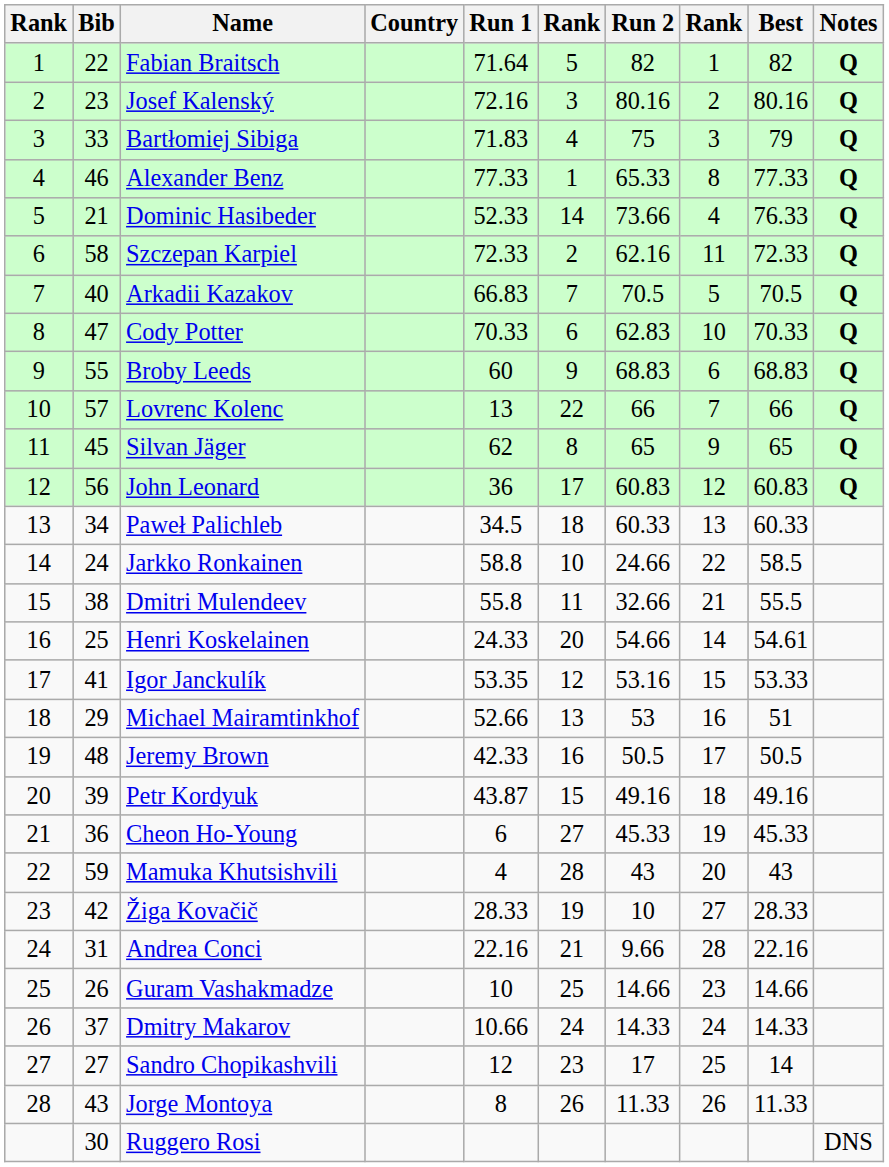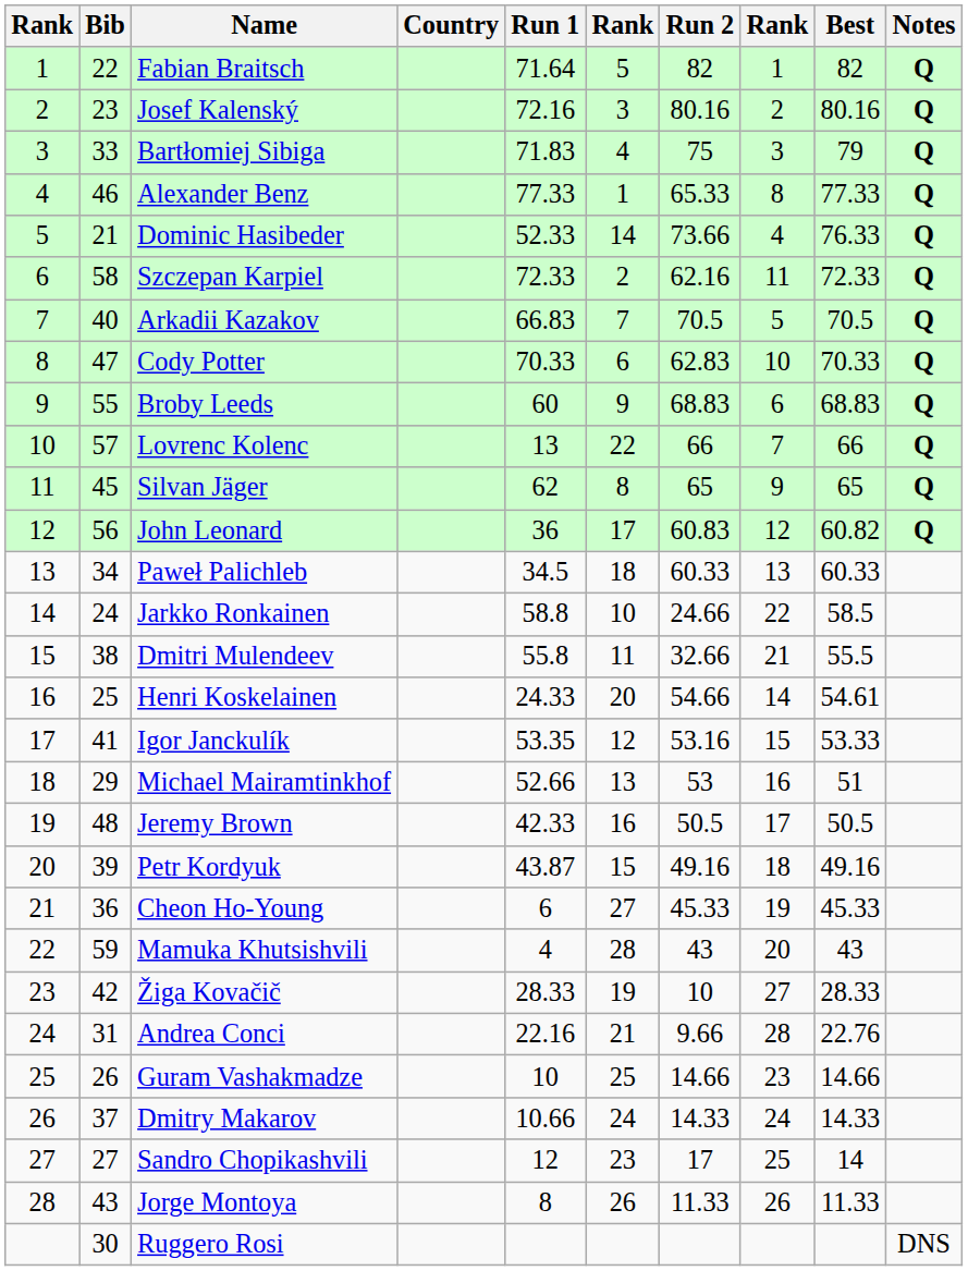 <table class="wikitable sortable" style="text-align:center">
 <tr>
 <th>Rank</th>
 <th>Bib</th>
 <th>Name</th>
 <th>Country</th>
 <th>Run 1</th>
 <th>Rank</th>
 <th>Run 2</th>
 <th>Rank</th>
 <th>Best</th>
 <th>Notes</th>
 </tr>
 <tr bgcolor=ccffcc>
 <td>1</td>
 <td>22</td>
 <td align=left><a href='#'>Fabian Braitsch</a></td>
 <td align=left></td>
 <td>71.64</td>
 <td>5</td>
 <td>82</td>
 <td>1</td>
 <td>82</td>
 <td><strong>Q</strong></td>
 </tr>
 <tr bgcolor=ccffcc>
 <td>2</td>
 <td>23</td>
 <td align=left><a href='#'>Josef Kalenský</a></td>
 <td align=left></td>
 <td>72.16</td>
 <td>3</td>
 <td>80.16</td>
 <td>2</td>
 <td>80.16</td>
 <td><strong>Q</strong></td>
 </tr>
 <tr bgcolor=ccffcc>
 <td>3</td>
 <td>33</td>
 <td align=left><a href='#'>Bartłomiej Sibiga</a></td>
 <td align=left></td>
 <td>71.83</td>
 <td>4</td>
 <td>75</td>
 <td>3</td>
 <td>79</td>
 <td><strong>Q</strong></td>
 </tr>
 <tr bgcolor=ccffcc>
 <td>4</td>
 <td>46</td>
 <td align=left><a href='#'>Alexander Benz</a></td>
 <td align=left></td>
 <td>77.33</td>
 <td>1</td>
 <td>65.33</td>
 <td>8</td>
 <td>77.33</td>
 <td><strong>Q</strong></td>
 </tr>
 <tr bgcolor=ccffcc>
 <td>5</td>
 <td>21</td>
 <td align=left><a href='#'>Dominic Hasibeder</a></td>
 <td align=left></td>
 <td>52.33</td>
 <td>14</td>
 <td>73.66</td>
 <td>4</td>
 <td>76.33</td>
 <td><strong>Q</strong></td>
 </tr>
 <tr bgcolor=ccffcc>
 <td>6</td>
 <td>58</td>
 <td align=left><a href='#'>Szczepan Karpiel</a></td>
 <td align=left></td>
 <td>72.33</td>
 <td>2</td>
 <td>62.16</td>
 <td>11</td>
 <td>72.33</td>
 <td><strong>Q</strong></td>
 </tr>
 <tr bgcolor=ccffcc>
 <td>7</td>
 <td>40</td>
 <td align=left><a href='#'>Arkadii Kazakov</a></td>
 <td align=left></td>
 <td>66.83</td>
 <td>7</td>
 <td>70.5</td>
 <td>5</td>
 <td>70.5</td>
 <td><strong>Q</strong></td>
 </tr>
 <tr bgcolor=ccffcc>
 <td>8</td>
 <td>47</td>
 <td align=left><a href='#'>Cody Potter</a></td>
 <td align=left></td>
 <td>70.33</td>
 <td>6</td>
 <td>62.83</td>
 <td>10</td>
 <td>70.33</td>
 <td><strong>Q</strong></td>
 </tr>
 <tr bgcolor=ccffcc>
 <td>9</td>
 <td>55</td>
 <td align=left><a href='#'>Broby Leeds</a></td>
 <td align=left></td>
 <td>60</td>
 <td>9</td>
 <td>68.83</td>
 <td>6</td>
 <td>68.83</td>
 <td><strong>Q</strong></td>
 </tr>
 <tr bgcolor=ccffcc>
 <td>10</td>
 <td>57</td>
 <td align=left><a href='#'>Lovrenc Kolenc</a></td>
 <td align=left></td>
 <td>13</td>
 <td>22</td>
 <td>66</td>
 <td>7</td>
 <td>66</td>
 <td><strong>Q</strong></td>
 </tr>
 <tr bgcolor=ccffcc>
 <td>11</td>
 <td>45</td>
 <td align=left><a href='#'>Silvan Jäger</a></td>
 <td align=left></td>
 <td>62</td>
 <td>8</td>
 <td>65</td>
 <td>9</td>
 <td>65</td>
 <td><strong>Q</strong></td>
 </tr>
 <tr bgcolor=ccffcc>
 <td>12</td>
 <td>56</td>
 <td align=left><a href='#'>John Leonard</a></td>
 <td align=left></td>
 <td>36</td>
 <td>17</td>
 <td>60.83</td>
 <td>12</td>
-<td>60.83</td>
+<td>60.82</td>
 <td><strong>Q</strong></td>
 </tr>
 <tr>
 <td>13</td>
 <td>34</td>
 <td align=left><a href='#'>Paweł Palichleb</a></td>
 <td align=left></td>
 <td>34.5</td>
 <td>18</td>
 <td>60.33</td>
 <td>13</td>
 <td>60.33</td>
 <td></td>
 </tr>
 <tr>
 <td>14</td>
 <td>24</td>
 <td align=left><a href='#'>Jarkko Ronkainen</a></td>
 <td align=left></td>
 <td>58.8</td>
 <td>10</td>
 <td>24.66</td>
 <td>22</td>
 <td>58.5</td>
 <td></td>
 </tr>
 <tr>
 <td>15</td>
 <td>38</td>
 <td align=left><a href='#'>Dmitri Mulendeev</a></td>
 <td align=left></td>
 <td>55.8</td>
 <td>11</td>
 <td>32.66</td>
 <td>21</td>
 <td>55.5</td>
 <td></td>
 </tr>
 <tr>
 <td>16</td>
 <td>25</td>
 <td align=left><a href='#'>Henri Koskelainen</a></td>
 <td align=left></td>
 <td>24.33</td>
 <td>20</td>
 <td>54.66</td>
 <td>14</td>
 <td>54.61</td>
 <td></td>
 </tr>
 <tr>
 <td>17</td>
 <td>41</td>
 <td align=left><a href='#'>Igor Janckulík</a></td>
 <td align=left></td>
 <td>53.35</td>
 <td>12</td>
 <td>53.16</td>
 <td>15</td>
 <td>53.33</td>
 <td></td>
 </tr>
 <tr>
 <td>18</td>
 <td>29</td>
 <td align=left><a href='#'>Michael Mairamtinkhof</a></td>
 <td align=left></td>
 <td>52.66</td>
 <td>13</td>
 <td>53</td>
 <td>16</td>
 <td>51</td>
 <td></td>
 </tr>
 <tr>
 <td>19</td>
 <td>48</td>
 <td align=left><a href='#'>Jeremy Brown</a></td>
 <td align=left></td>
 <td>42.33</td>
 <td>16</td>
 <td>50.5</td>
 <td>17</td>
 <td>50.5</td>
 <td></td>
 </tr>
 <tr>
 <td>20</td>
 <td>39</td>
 <td align=left><a href='#'>Petr Kordyuk</a></td>
 <td align=left></td>
 <td>43.87</td>
 <td>15</td>
 <td>49.16</td>
 <td>18</td>
 <td>49.16</td>
 <td></td>
 </tr>
 <tr>
 <td>21</td>
 <td>36</td>
 <td align=left><a href='#'>Cheon Ho-Young</a></td>
 <td align=left></td>
 <td>6</td>
 <td>27</td>
 <td>45.33</td>
 <td>19</td>
 <td>45.33</td>
 <td></td>
 </tr>
 <tr>
 <td>22</td>
 <td>59</td>
 <td align=left><a href='#'>Mamuka Khutsishvili</a></td>
 <td align=left></td>
 <td>4</td>
 <td>28</td>
 <td>43</td>
 <td>20</td>
 <td>43</td>
 <td></td>
 </tr>
 <tr>
 <td>23</td>
 <td>42</td>
 <td align=left><a href='#'>Žiga Kovačič</a></td>
 <td align=left></td>
 <td>28.33</td>
 <td>19</td>
 <td>10</td>
 <td>27</td>
 <td>28.33</td>
 <td></td>
 </tr>
 <tr>
 <td>24</td>
 <td>31</td>
 <td align=left><a href='#'>Andrea Conci</a></td>
 <td align=left></td>
 <td>22.16</td>
 <td>21</td>
 <td>9.66</td>
 <td>28</td>
-<td>22.16</td>
+<td>22.76</td>
 <td></td>
 </tr>
 <tr>
 <td>25</td>
 <td>26</td>
 <td align=left><a href='#'>Guram Vashakmadze</a></td>
 <td align=left></td>
 <td>10</td>
 <td>25</td>
 <td>14.66</td>
 <td>23</td>
 <td>14.66</td>
 <td></td>
 </tr>
 <tr>
 <td>26</td>
 <td>37</td>
 <td align=left><a href='#'>Dmitry Makarov</a></td>
 <td align=left></td>
 <td>10.66</td>
 <td>24</td>
 <td>14.33</td>
 <td>24</td>
 <td>14.33</td>
 <td></td>
 </tr>
 <tr>
 <td>27</td>
 <td>27</td>
 <td align=left><a href='#'>Sandro Chopikashvili</a></td>
 <td align=left></td>
 <td>12</td>
 <td>23</td>
 <td>17</td>
 <td>25</td>
 <td>14</td>
 <td></td>
 </tr>
 <tr>
 <td>28</td>
 <td>43</td>
 <td align=left><a href='#'>Jorge Montoya</a></td>
 <td align=left></td>
 <td>8</td>
 <td>26</td>
 <td>11.33</td>
 <td>26</td>
 <td>11.33</td>
 <td></td>
 </tr>
 <tr>
 <td></td>
 <td>30</td>
 <td align=left><a href='#'>Ruggero Rosi</a></td>
 <td align=left></td>
 <td></td>
 <td></td>
 <td></td>
 <td></td>
 <td></td>
 <td>DNS</td>
 </tr>
 </table>
